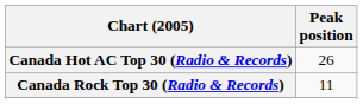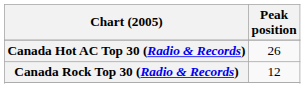 <table class="wikitable sortable plainrowheaders">
 <tr>
 <th>Chart (2005)</th>
 <th>Peak<br>position</th>
 </tr>
 <tr>
 </tr>
 <tr>
 <th scope="row">Canada Hot AC Top 30 (<em><a href='#'>Radio & Records</a></em>)</th>
 <td align="center">26</td>
 </tr>
 <tr>
 <th scope="row">Canada Rock Top 30 (<em><a href='#'>Radio & Records</a></em>)</th>
-<td align="center">11</td>
+<td align="center">12</td>
 </tr>
 <tr>
 </tr>
 <tr>
 </tr>
 <tr>
 </tr>
 <tr>
 </tr>
 <tr>
 </tr>
 </table>
